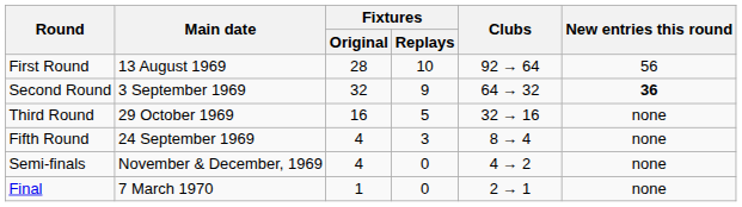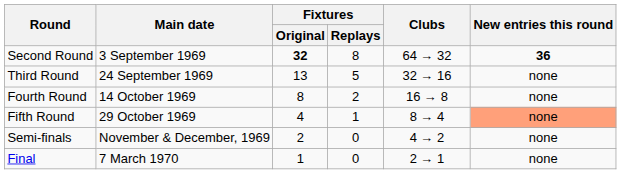 <table class="wikitable" style="text-align:center">
 <tr>
 <th rowspan=2>Round</th>
 <th rowspan=2>Main date</th>
 <th colspan=2>Fixtures</th>
 <th rowspan=2 width=100>Clubs</th>
 <th rowspan=2>New entries this round</th>
 </tr>
 <tr>
 <th width=55>Original</th>
 <th width=55>Replays</th>
 </tr>
 <tr>
-<td align=left>First Round</td>
-<td align=left>13 August 1969</td>
-<td>28</td>
-<td>10</td>
-<td>92 → 64</td>
-<td>56<br></td>
-</tr>
-<tr>
 <td align=left>Second Round</td>
 <td align=left>3 September 1969</td>
-<td>32</td>
-<td>9</td>
+<td><strong>32</strong></td>
+<td>8</td>
 <td>64 → 32</td>
 <td><strong>36<br></strong></td>
 </tr>
 <tr>
 <td align=left>Third Round</td>
-<td align=left>29 October 1969</td>
-<td>16</td>
+<td align=left>24 September 1969</td>
+<td>13</td>
 <td>5</td>
 <td>32 → 16</td>
 <td>none</td>
 </tr>
 <tr>
+<td align=left>Fourth Round</td>
+<td align=left>14 October 1969</td>
+<td>8</td>
+<td>2</td>
+<td>16 → 8</td>
+<td>none</td>
+</tr>
+<tr>
 <td align=left>Fifth Round</td>
-<td align=left>24 September 1969</td>
+<td align=left>29 October 1969</td>
 <td>4</td>
-<td>3</td>
+<td>1</td>
 <td>8 → 4</td>
-<td>none</td>
+<td style="background: lightsalmon;">none</td>
 </tr>
 <tr>
 <td align=left>Semi-finals</td>
 <td align=left>November & December, 1969</td>
-<td>4</td>
+<td>2</td>
 <td>0</td>
 <td>4 → 2</td>
 <td>none</td>
 </tr>
 <tr>
 <td align=left><a href='#'>Final</a></td>
 <td align=left>7 March 1970</td>
 <td>1</td>
 <td>0</td>
 <td>2 → 1</td>
 <td>none</td>
 </tr>
 </table>
